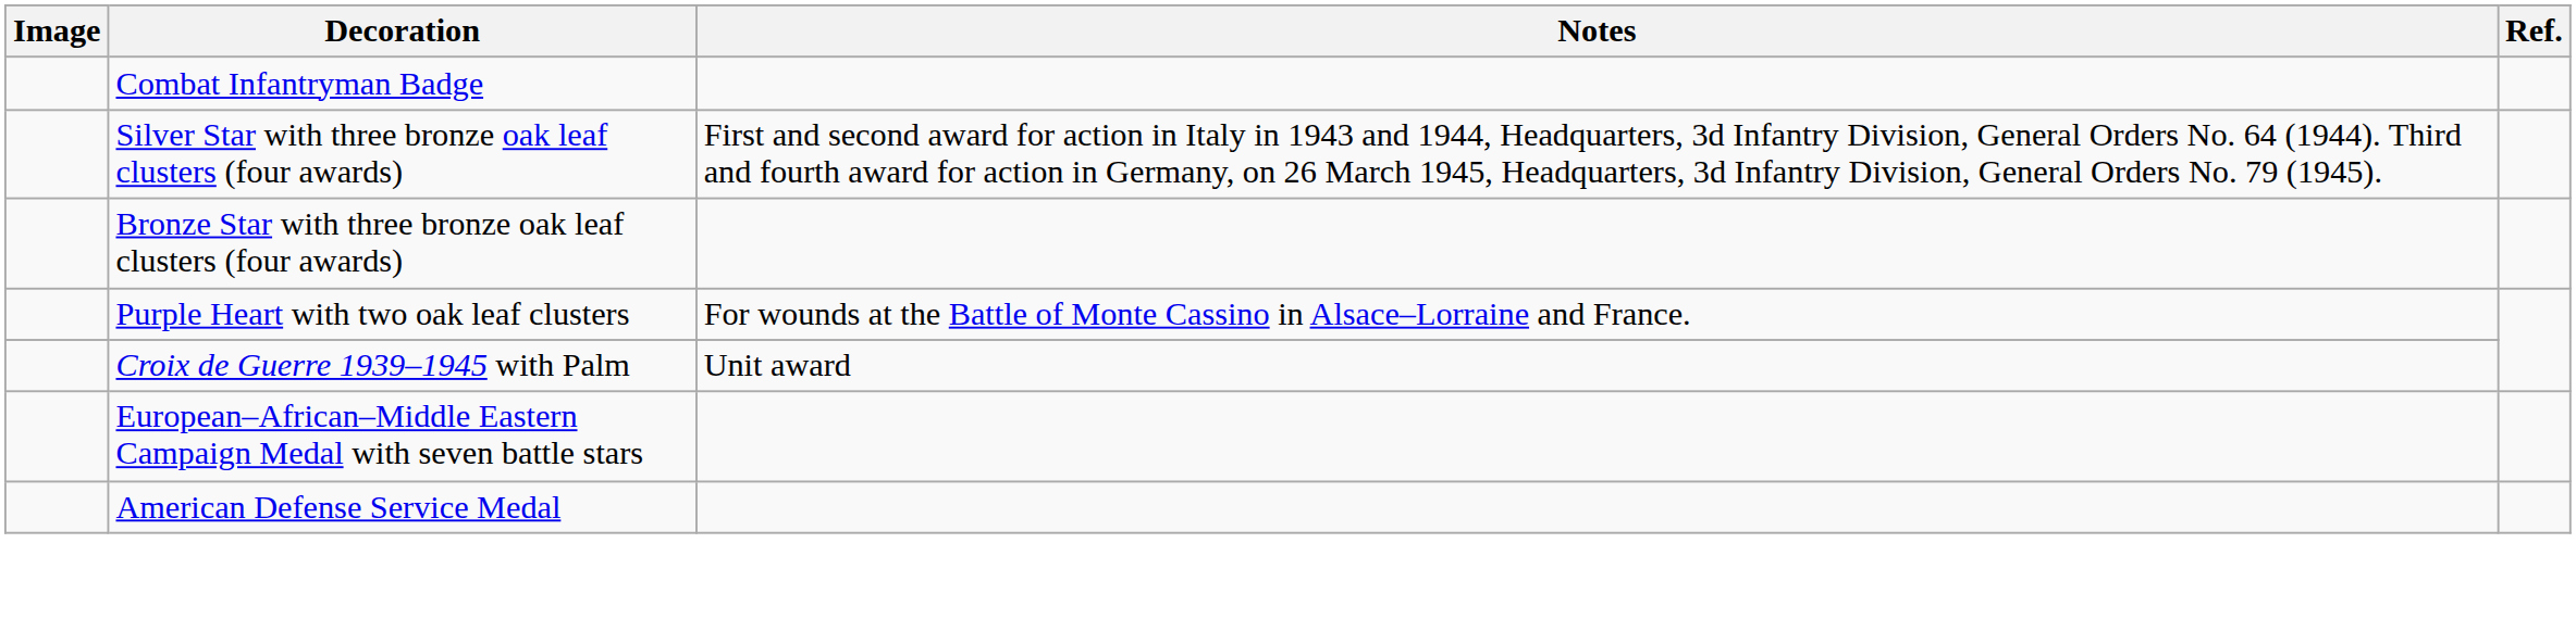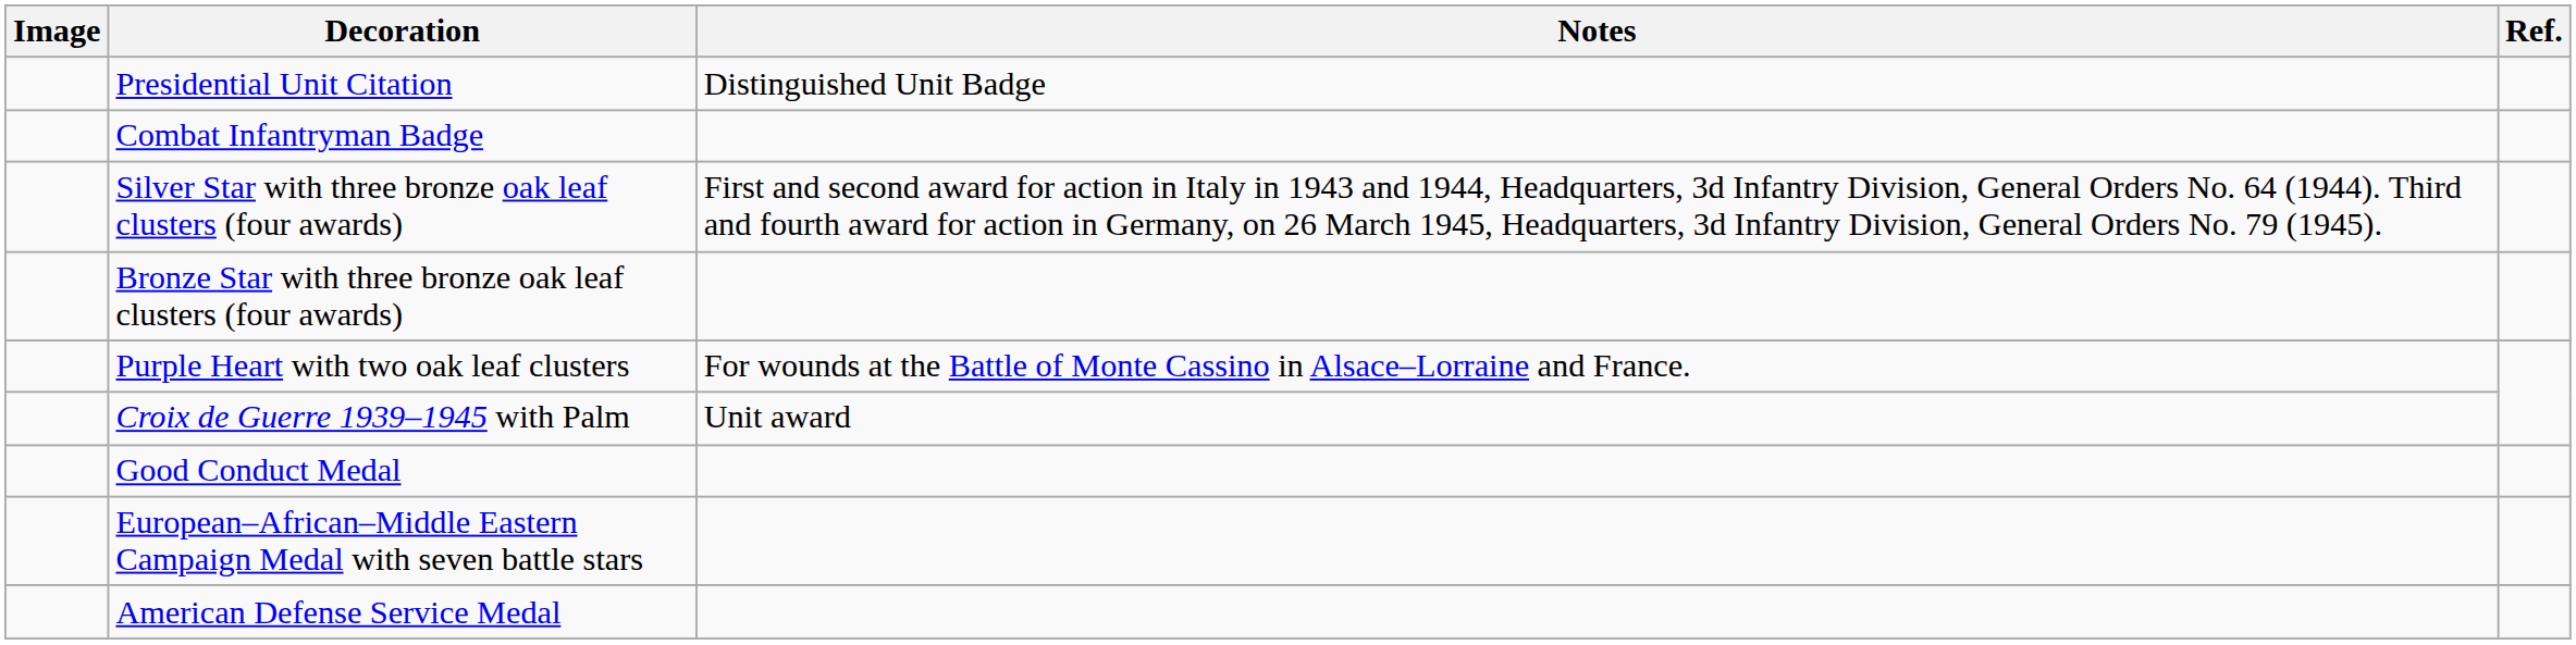 <table class="wikitable">
 <tr>
 <th>Image</th>
 <th>Decoration</th>
 <th>Notes</th>
 <th>Ref.</th>
+</tr>
+<tr>
+<td></td>
+<td><a href='#'>Presidential Unit Citation</a></td>
+<td>Distinguished Unit Badge</td>
+<td></td>
 </tr>
 <tr>
 <td></td>
 <td><a href='#'>Combat Infantryman Badge</a></td>
 <td></td>
 <td></td>
 </tr>
 <tr>
 <td></td>
 <td><a href='#'>Silver Star</a> with three bronze <a href='#'>oak leaf clusters</a> (four awards)</td>
 <td>First and second award for action in Italy in 1943 and 1944, Headquarters, 3d Infantry Division, General Orders No. 64 (1944). Third and fourth award for action in Germany, on 26 March 1945, Headquarters, 3d Infantry Division, General Orders No. 79 (1945).</td>
 <td><br></td>
 </tr>
 <tr>
 <td></td>
 <td><a href='#'>Bronze Star</a> with three bronze oak leaf clusters (four awards)</td>
 <td></td>
 <td></td>
 </tr>
 <tr>
 <td></td>
 <td><a href='#'>Purple Heart</a> with two oak leaf clusters</td>
 <td>For wounds at the <a href='#'>Battle of Monte Cassino</a> in <a href='#'>Alsace–Lorraine</a> and France.</td>
 <td rowspan="2"></td>
 </tr>
 <tr>
 <td></td>
 <td><em><a href='#'>Croix de Guerre 1939–1945</a></em> with Palm</td>
 <td>Unit award</td>
 </tr>
 <tr>
 <td></td>
+<td><a href='#'>Good Conduct Medal</a></td>
+<td></td>
+<td></td>
+</tr>
+<tr>
+<td></td>
 <td><a href='#'>European–African–Middle Eastern Campaign Medal</a> with seven battle stars</td>
 <td></td>
 <td></td>
 </tr>
 <tr>
 <td></td>
 <td><a href='#'>American Defense Service Medal</a></td>
 <td></td>
 <td></td>
 </tr>
 </table>
